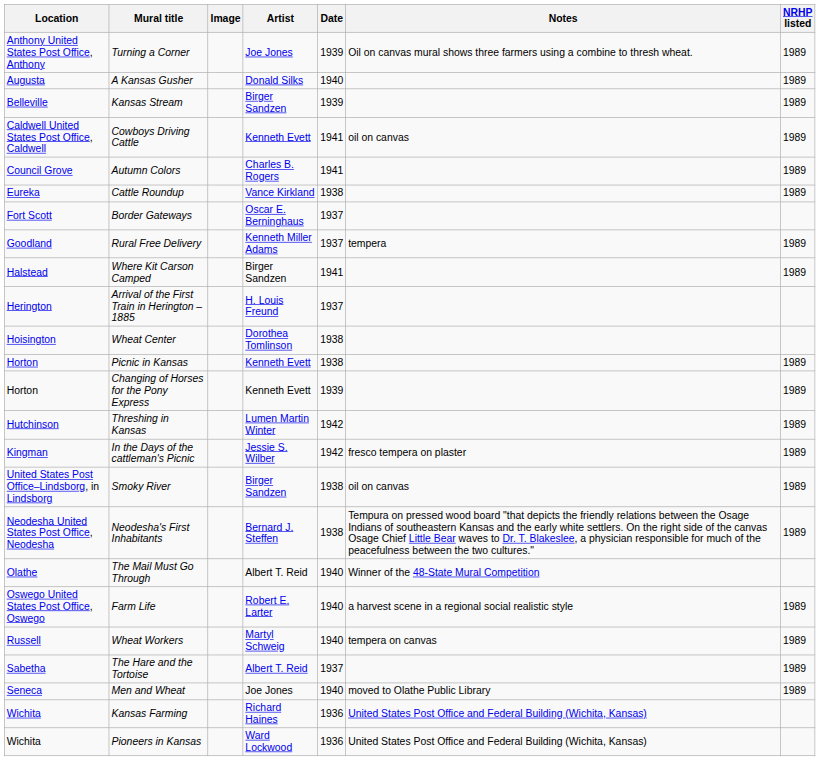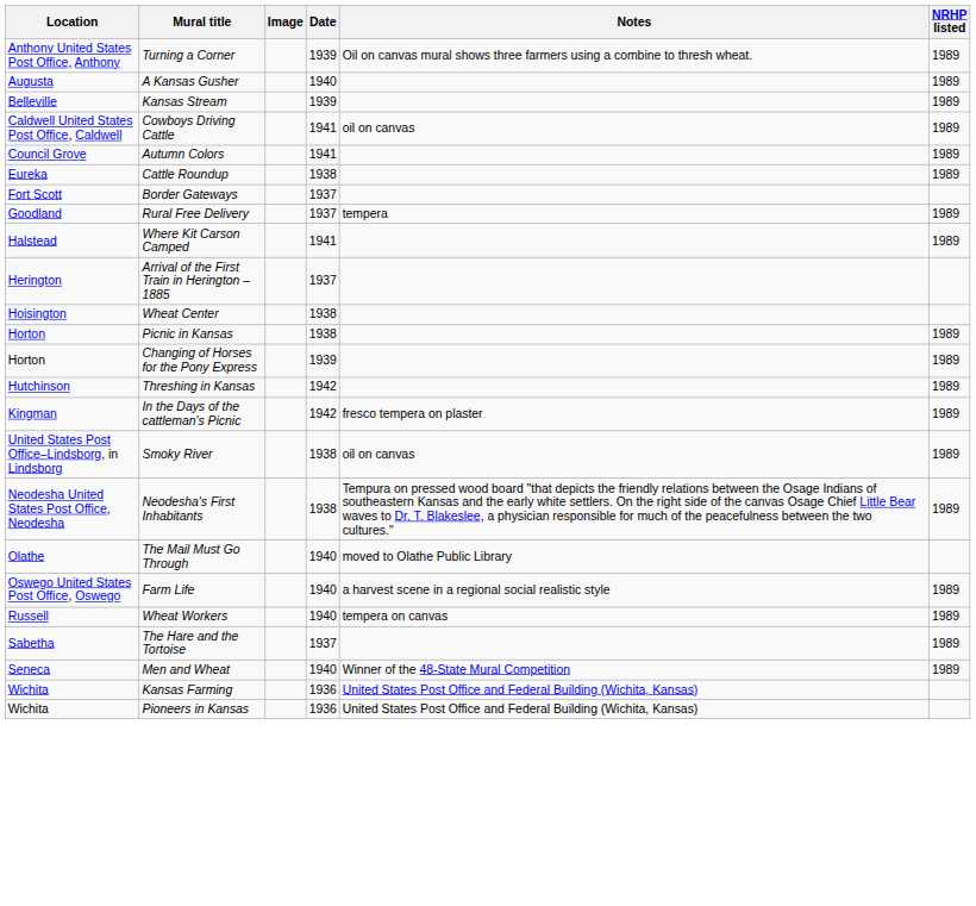 <table class="wikitable sortable">
 <tr>
 <th>Location</th>
 <th>Mural title</th>
 <th>Image</th>
-<th>Artist</th>
 <th>Date</th>
 <th>Notes</th>
 <th><a href='#'>NRHP</a><br>listed</th>
 </tr>
 <tr>
 <td><a href='#'>Anthony United States Post Office</a>, <a href='#'>Anthony</a></td>
 <td><em>Turning a Corner</em></td>
 <td></td>
-<td><a href='#'>Joe Jones</a></td>
 <td>1939</td>
 <td>Oil on canvas mural shows three farmers using a combine to thresh wheat.</td>
 <td>1989</td>
 </tr>
 <tr>
 <td><a href='#'>Augusta</a></td>
 <td><em>A Kansas Gusher</em></td>
 <td></td>
-<td><a href='#'>Donald Silks</a></td>
 <td>1940</td>
 <td></td>
 <td>1989</td>
 </tr>
 <tr>
 <td><a href='#'>Belleville</a></td>
 <td><em>Kansas Stream</em></td>
 <td></td>
-<td><a href='#'>Birger Sandzen</a></td>
 <td>1939</td>
 <td></td>
 <td>1989</td>
 </tr>
 <tr>
 <td><a href='#'>Caldwell United States Post Office</a>, <a href='#'>Caldwell</a></td>
 <td><em>Cowboys Driving Cattle</em></td>
 <td></td>
-<td><a href='#'>Kenneth Evett</a></td>
 <td>1941</td>
 <td>oil on canvas</td>
 <td>1989</td>
 </tr>
 <tr>
 <td><a href='#'>Council Grove</a></td>
 <td><em>Autumn Colors</em></td>
 <td></td>
-<td><a href='#'>Charles B. Rogers</a></td>
 <td>1941</td>
 <td></td>
 <td>1989</td>
 </tr>
 <tr>
 <td><a href='#'>Eureka</a></td>
 <td><em>Cattle Roundup</em></td>
 <td></td>
-<td><a href='#'>Vance Kirkland</a></td>
 <td>1938</td>
 <td></td>
 <td>1989</td>
 </tr>
 <tr>
 <td><a href='#'>Fort Scott</a></td>
 <td><em>Border Gateways</em></td>
 <td></td>
-<td><a href='#'>Oscar E. Berninghaus</a></td>
 <td>1937</td>
 <td></td>
 <td></td>
 </tr>
 <tr>
 <td><a href='#'>Goodland</a></td>
 <td><em>Rural Free Delivery</em></td>
 <td></td>
-<td><a href='#'>Kenneth Miller Adams</a></td>
 <td>1937</td>
 <td>tempera</td>
 <td>1989</td>
 </tr>
 <tr>
 <td><a href='#'>Halstead</a></td>
 <td><em>Where Kit Carson Camped</em></td>
 <td></td>
-<td>Birger Sandzen</td>
 <td>1941</td>
 <td></td>
 <td>1989</td>
 </tr>
 <tr>
 <td><a href='#'>Herington</a></td>
 <td><em>Arrival of the First Train in Herington – 1885</em></td>
 <td></td>
-<td><a href='#'>H. Louis Freund</a></td>
 <td>1937</td>
 <td></td>
 <td></td>
 </tr>
 <tr>
 <td><a href='#'>Hoisington</a></td>
 <td><em>Wheat Center</em></td>
 <td></td>
-<td><a href='#'>Dorothea Tomlinson</a></td>
 <td>1938</td>
 <td></td>
 <td></td>
 </tr>
 <tr>
 <td><a href='#'>Horton</a></td>
 <td><em>Picnic in Kansas</em></td>
 <td></td>
-<td><a href='#'>Kenneth Evett</a></td>
 <td>1938</td>
 <td></td>
 <td>1989</td>
 </tr>
 <tr>
 <td>Horton</td>
 <td><em>Changing of Horses for the Pony Express</em></td>
 <td></td>
-<td>Kenneth Evett</td>
 <td>1939</td>
 <td></td>
 <td>1989</td>
 </tr>
 <tr>
 <td><a href='#'>Hutchinson</a></td>
 <td><em>Threshing in Kansas</em></td>
 <td></td>
-<td><a href='#'>Lumen Martin Winter</a></td>
 <td>1942</td>
 <td></td>
 <td>1989</td>
 </tr>
 <tr>
 <td><a href='#'>Kingman</a></td>
 <td><em>In the Days of the cattleman's Picnic</em></td>
 <td></td>
-<td><a href='#'>Jessie S. Wilber</a></td>
 <td>1942</td>
 <td>fresco tempera on plaster</td>
 <td>1989</td>
 </tr>
 <tr>
 <td><a href='#'>United States Post Office–Lindsborg</a>, in <a href='#'>Lindsborg</a></td>
 <td><em>Smoky River</em></td>
 <td></td>
-<td><a href='#'>Birger Sandzen</a></td>
 <td>1938</td>
 <td>oil on canvas</td>
 <td>1989</td>
 </tr>
 <tr>
 <td><a href='#'>Neodesha United States Post Office</a>, <a href='#'>Neodesha</a></td>
 <td><em>Neodesha's First Inhabitants</em></td>
 <td></td>
-<td><a href='#'>Bernard J. Steffen</a></td>
 <td>1938</td>
 <td>Tempura on pressed wood board "that depicts the friendly relations between the Osage Indians of southeastern Kansas and the early white settlers. On the right side of the canvas Osage Chief <a href='#'>Little Bear</a> waves to <a href='#'>Dr. T. Blakeslee</a>, a physician responsible for much of the peacefulness between the two cultures."</td>
 <td>1989</td>
 </tr>
 <tr>
 <td><a href='#'>Olathe</a></td>
 <td><em>The Mail Must Go Through</em></td>
 <td></td>
-<td>Albert T. Reid</td>
 <td>1940</td>
-<td>Winner of the <a href='#'>48-State Mural Competition</a></td>
+<td>moved to Olathe Public Library</td>
 <td></td>
 </tr>
 <tr>
 <td><a href='#'>Oswego United States Post Office</a>, <a href='#'>Oswego</a></td>
 <td><em>Farm Life</em></td>
 <td></td>
-<td><a href='#'>Robert E. Larter</a></td>
 <td>1940</td>
 <td>a harvest scene in a regional social realistic style</td>
 <td>1989</td>
 </tr>
 <tr>
 <td><a href='#'>Russell</a></td>
 <td><em>Wheat Workers</em></td>
 <td></td>
-<td><a href='#'>Martyl Schweig</a></td>
 <td>1940</td>
 <td>tempera on canvas</td>
 <td>1989</td>
 </tr>
 <tr>
 <td><a href='#'>Sabetha</a></td>
 <td><em>The Hare and the Tortoise</em></td>
 <td></td>
-<td><a href='#'>Albert T. Reid</a></td>
 <td>1937</td>
 <td></td>
 <td>1989</td>
 </tr>
 <tr>
 <td><a href='#'>Seneca</a></td>
 <td><em>Men and Wheat</em></td>
 <td></td>
-<td>Joe Jones</td>
 <td>1940</td>
-<td>moved to Olathe Public Library</td>
+<td>Winner of the <a href='#'>48-State Mural Competition</a></td>
 <td>1989</td>
 </tr>
 <tr>
 <td><a href='#'>Wichita</a></td>
 <td><em>Kansas Farming</em></td>
 <td></td>
-<td><a href='#'>Richard Haines</a></td>
 <td>1936</td>
 <td><a href='#'>United States Post Office and Federal Building (Wichita, Kansas)</a></td>
 <td></td>
 </tr>
 <tr>
 <td>Wichita</td>
 <td><em>Pioneers in Kansas</em></td>
 <td></td>
-<td><a href='#'>Ward Lockwood</a></td>
 <td>1936</td>
 <td>United States Post Office and Federal Building (Wichita, Kansas)</td>
 <td></td>
 </tr>
 </table>
